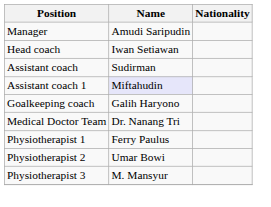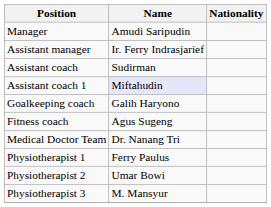 <table class="wikitable">
 <tr>
 <th>Position</th>
 <th>Name</th>
 <th>Nationality</th>
 </tr>
 <tr>
 <td>Manager</td>
 <td>Amudi Saripudin</td>
 <td></td>
 </tr>
 <tr>
-<td>Head coach</td>
-<td>Iwan Setiawan</td>
+<td>Assistant manager</td>
+<td>Ir. Ferry Indrasjarief</td>
 <td></td>
 </tr>
 <tr>
 <td>Assistant coach</td>
 <td>Sudirman</td>
 <td></td>
 </tr>
 <tr>
 <td>Assistant coach 1</td>
 <td style="background: lavender;">Miftahudin</td>
 <td></td>
 </tr>
 <tr>
 <td>Goalkeeping coach</td>
 <td>Galih Haryono</td>
+<td></td>
+</tr>
+<tr>
+<td>Fitness coach</td>
+<td>Agus Sugeng</td>
 <td></td>
 </tr>
 <tr>
 <td>Medical Doctor Team</td>
 <td>Dr. Nanang Tri</td>
 <td></td>
 </tr>
 <tr>
 <td>Physiotherapist 1</td>
 <td>Ferry Paulus</td>
 <td></td>
 </tr>
 <tr>
 <td>Physiotherapist 2</td>
 <td>Umar Bowi</td>
 <td></td>
 </tr>
 <tr>
 <td>Physiotherapist 3</td>
 <td>M. Mansyur</td>
 <td></td>
 </tr>
 <tr>
 </tr>
 </table>
